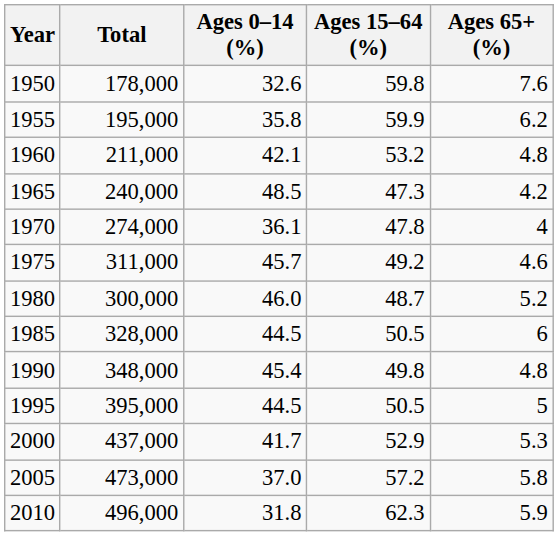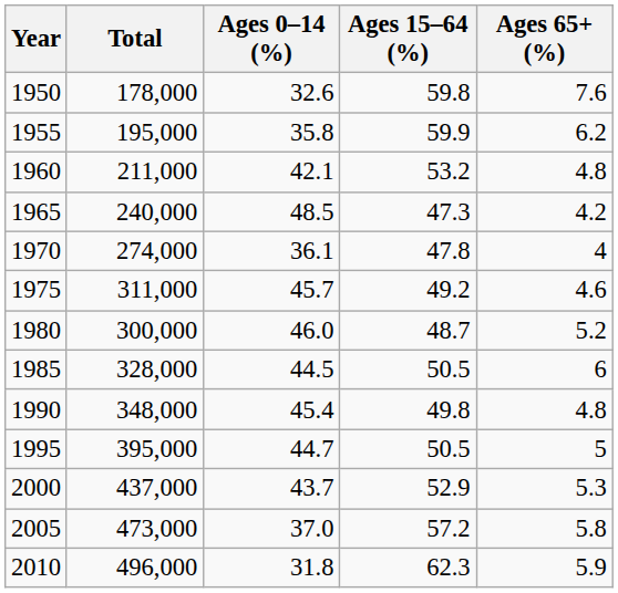 <table class="wikitable" style="text-align: right;">
 <tr>
 <th>Year</th>
 <th width="80pt">Total</th>
 <th width="80pt">Ages 0–14 (%)</th>
 <th width="80pt">Ages 15–64 (%)</th>
 <th width="80pt">Ages 65+ (%)</th>
 </tr>
 <tr>
 <td>1950</td>
 <td>178,000</td>
 <td>32.6</td>
 <td>59.8</td>
 <td>7.6</td>
 </tr>
 <tr>
 <td>1955</td>
 <td>195,000</td>
 <td>35.8</td>
 <td>59.9</td>
 <td>6.2</td>
 </tr>
 <tr>
 <td>1960</td>
 <td>211,000</td>
 <td>42.1</td>
 <td>53.2</td>
 <td>4.8</td>
 </tr>
 <tr>
 <td>1965</td>
 <td>240,000</td>
 <td>48.5</td>
 <td>47.3</td>
 <td>4.2</td>
 </tr>
 <tr>
 <td>1970</td>
 <td>274,000</td>
 <td>36.1</td>
 <td>47.8</td>
 <td>4</td>
 </tr>
 <tr>
 <td>1975</td>
 <td>311,000</td>
 <td>45.7</td>
 <td>49.2</td>
 <td>4.6</td>
 </tr>
 <tr>
 <td>1980</td>
 <td>300,000</td>
 <td>46.0</td>
 <td>48.7</td>
 <td>5.2</td>
 </tr>
 <tr>
 <td>1985</td>
 <td>328,000</td>
 <td>44.5</td>
 <td>50.5</td>
 <td>6</td>
 </tr>
 <tr>
 <td>1990</td>
 <td>348,000</td>
 <td>45.4</td>
 <td>49.8</td>
 <td>4.8</td>
 </tr>
 <tr>
 <td>1995</td>
 <td>395,000</td>
-<td>44.5</td>
+<td>44.7</td>
 <td>50.5</td>
 <td>5</td>
 </tr>
 <tr>
 <td>2000</td>
 <td>437,000</td>
-<td>41.7</td>
+<td>43.7</td>
 <td>52.9</td>
 <td>5.3</td>
 </tr>
 <tr>
 <td>2005</td>
 <td>473,000</td>
 <td>37.0</td>
 <td>57.2</td>
 <td>5.8</td>
 </tr>
 <tr>
 <td>2010</td>
 <td>496,000</td>
 <td>31.8</td>
 <td>62.3</td>
 <td>5.9</td>
 </tr>
 </table>
